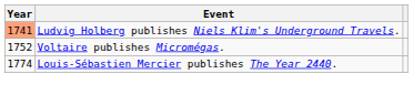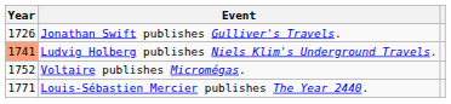 <table class="wikitable">
 <tr>
 <th scope="col">Year</th>
 <th scope="col">Event</th>
 <th></th>
+</tr>
+<tr>
+<td>1726</td>
+<td><a href='#'>Jonathan Swift</a> publishes <em><a href='#'>Gulliver's Travels</a></em>.</td>
+<td></td>
 </tr>
 <tr>
 <td style="background: lightsalmon;">1741</td>
 <td><a href='#'>Ludvig Holberg</a> publishes <em><a href='#'>Niels Klim's Underground Travels</a></em>.</td>
 <td></td>
 </tr>
 <tr>
 <td>1752</td>
 <td><a href='#'>Voltaire</a> publishes <em><a href='#'>Micromégas</a></em>.</td>
 <td></td>
 </tr>
 <tr>
-<td>1774</td>
+<td>1771</td>
 <td><a href='#'>Louis-Sébastien Mercier</a> publishes <em><a href='#'>The Year 2440</a></em>.</td>
 <td></td>
 </tr>
 </table>
